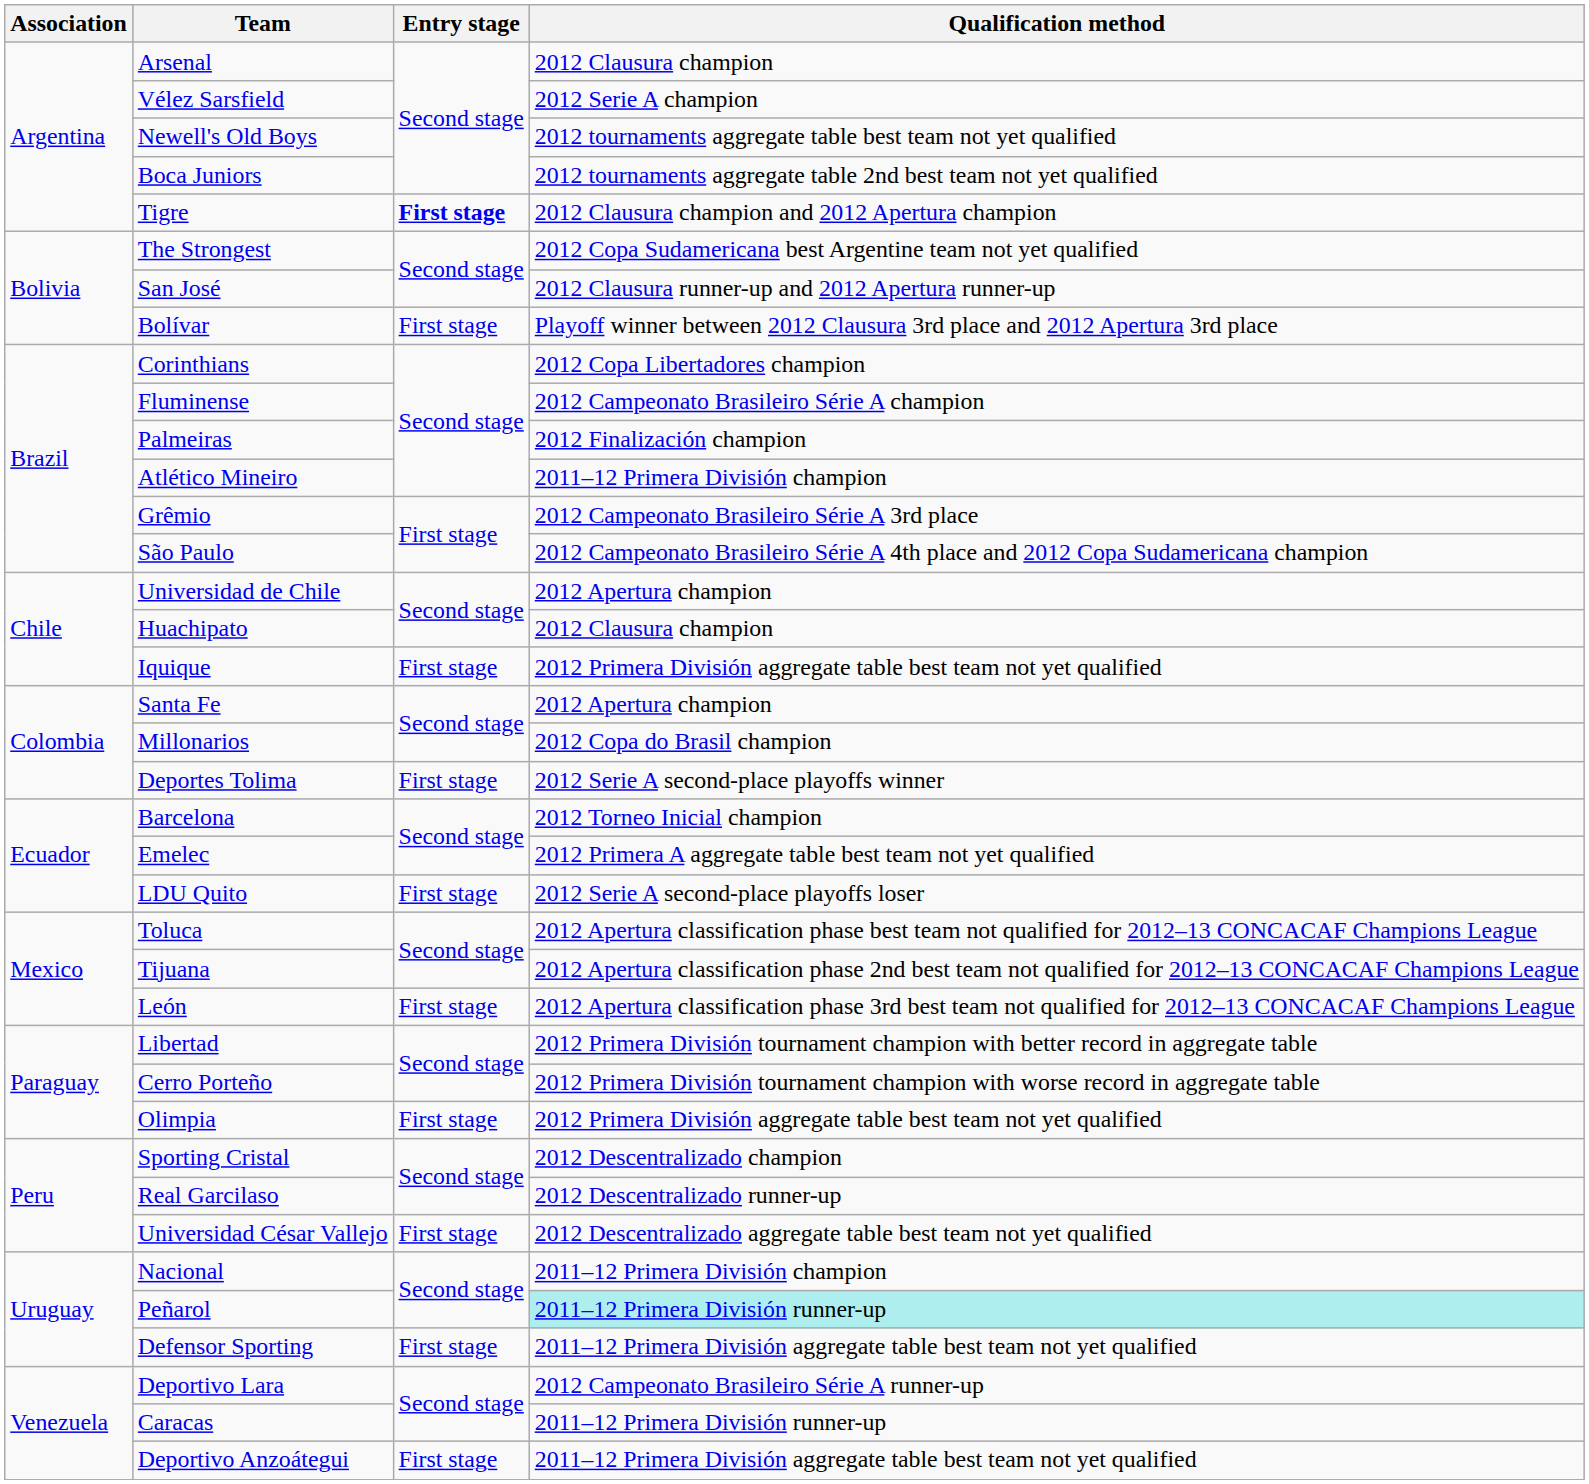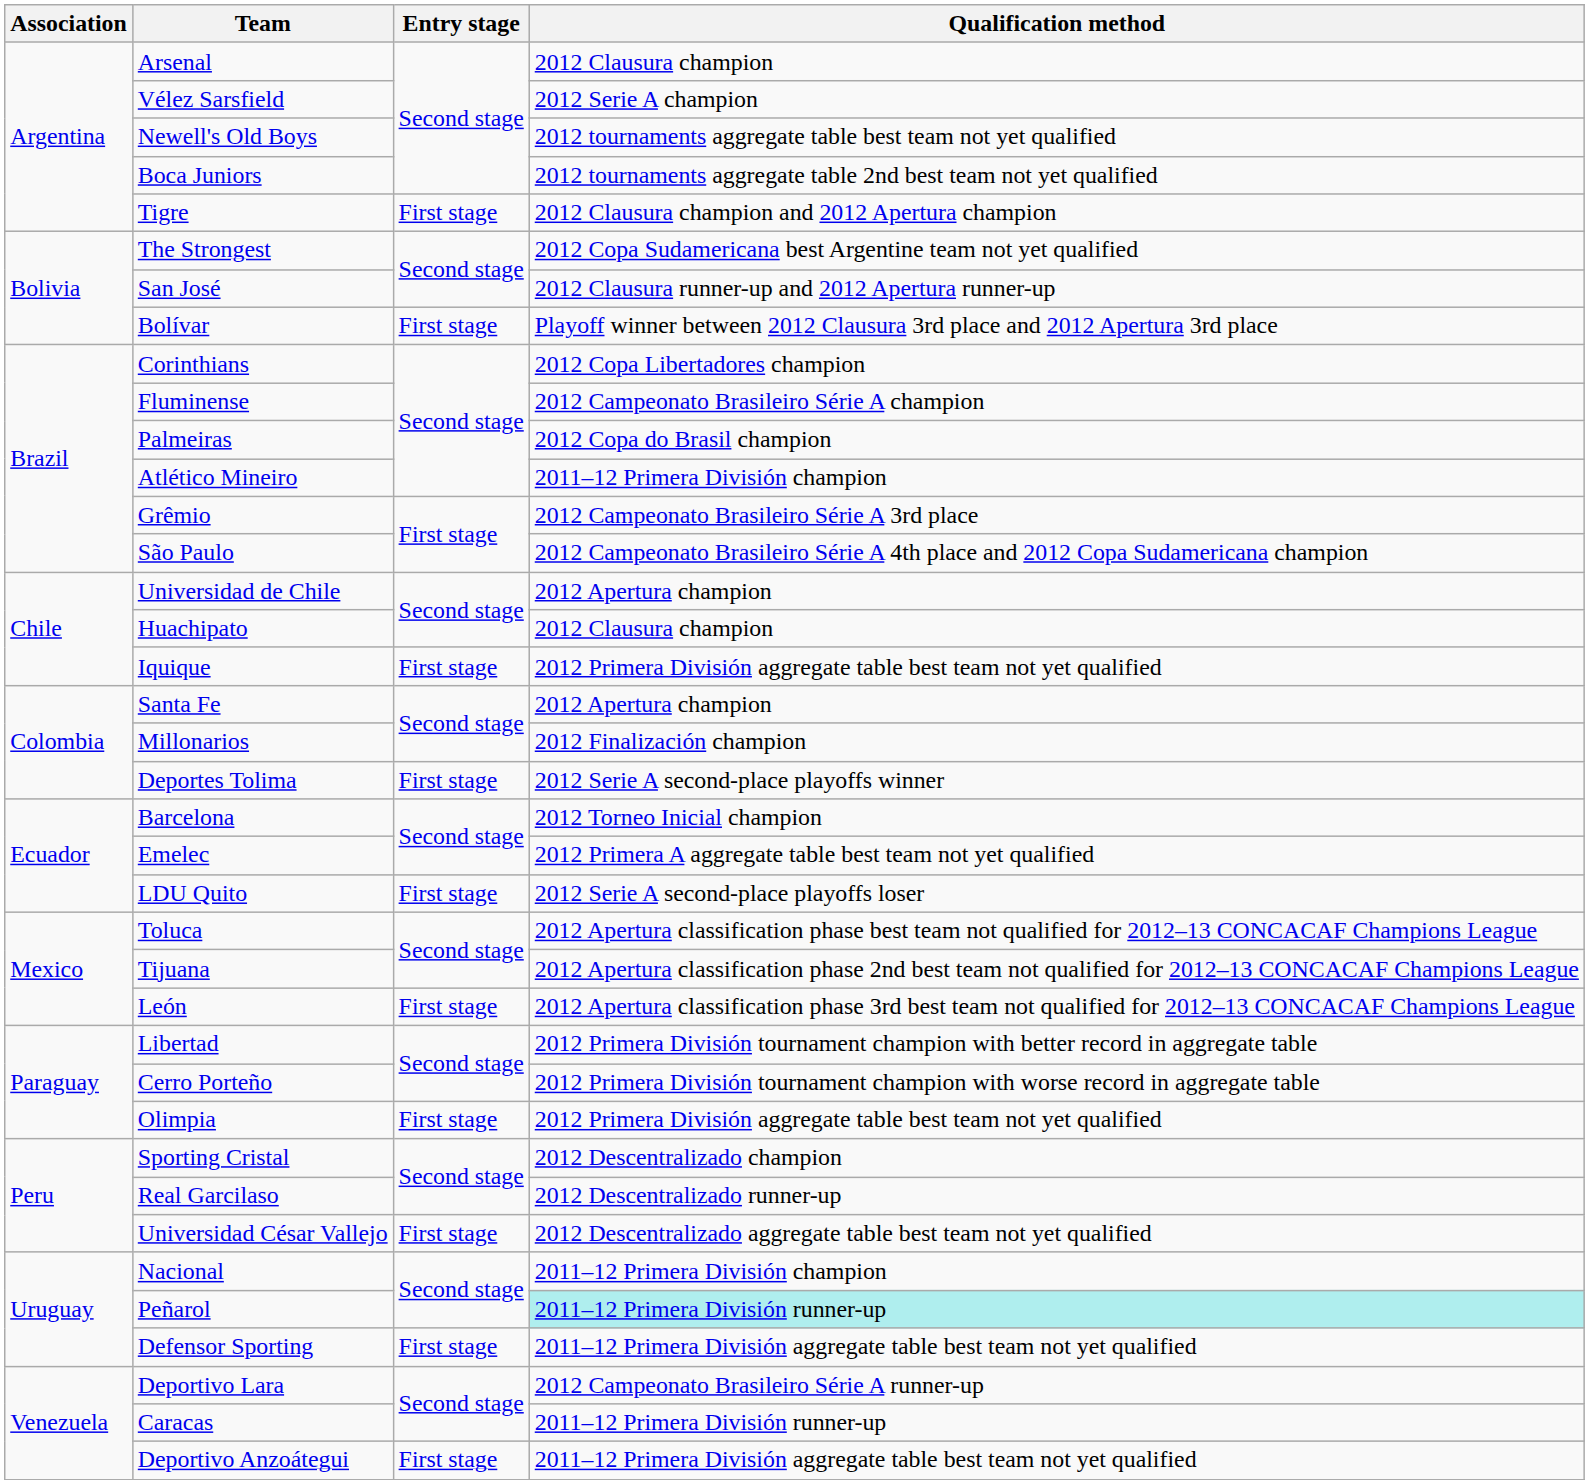 <table class="wikitable">
 <tr>
 <th>Association</th>
 <th>Team </th>
 <th>Entry stage</th>
 <th>Qualification method</th>
 </tr>
 <tr>
 <td rowspan=5> <a href='#'>Argentina</a><br></td>
 <td><a href='#'>Arsenal</a> </td>
 <td rowspan=4><a href='#'>Second stage</a></td>
 <td><a href='#'>2012 Clausura</a> champion</td>
 </tr>
 <tr>
 <td><a href='#'>Vélez Sarsfield</a> </td>
 <td><a href='#'>2012 Serie A</a> champion</td>
 </tr>
 <tr>
 <td><a href='#'>Newell's Old Boys</a> </td>
 <td><a href='#'>2012 tournaments</a> aggregate table best team not yet qualified</td>
 </tr>
 <tr>
 <td><a href='#'>Boca Juniors</a> </td>
 <td><a href='#'>2012 tournaments</a> aggregate table 2nd best team not yet qualified</td>
 </tr>
 <tr>
 <td><a href='#'>Tigre</a> </td>
-<td><strong><a href='#'>First stage</a></strong></td>
+<td><a href='#'>First stage</a></td>
 <td><a href='#'>2012 Clausura</a> champion and <a href='#'>2012 Apertura</a> champion</td>
 </tr>
 <tr>
 <td rowspan=3> <a href='#'>Bolivia</a><br></td>
 <td><a href='#'>The Strongest</a> </td>
 <td rowspan=2><a href='#'>Second stage</a></td>
 <td><a href='#'>2012 Copa Sudamericana</a> best Argentine team not yet qualified</td>
 </tr>
 <tr>
 <td><a href='#'>San José</a> </td>
 <td><a href='#'>2012 Clausura</a> runner-up and <a href='#'>2012 Apertura</a> runner-up</td>
 </tr>
 <tr>
 <td><a href='#'>Bolívar</a> </td>
 <td><a href='#'>First stage</a></td>
 <td><a href='#'>Playoff</a> winner between <a href='#'>2012 Clausura</a> 3rd place and <a href='#'>2012 Apertura</a> 3rd place</td>
 </tr>
 <tr>
 <td rowspan=6> <a href='#'>Brazil</a><br></td>
 <td><a href='#'>Corinthians</a> </td>
 <td rowspan=4><a href='#'>Second stage</a></td>
 <td><a href='#'>2012 Copa Libertadores</a> champion</td>
 </tr>
 <tr>
 <td><a href='#'>Fluminense</a> </td>
 <td><a href='#'>2012 Campeonato Brasileiro Série A</a> champion</td>
 </tr>
 <tr>
 <td><a href='#'>Palmeiras</a> </td>
-<td><a href='#'>2012 Finalización</a> champion</td>
+<td><a href='#'>2012 Copa do Brasil</a> champion</td>
 </tr>
 <tr>
 <td><a href='#'>Atlético Mineiro</a> </td>
 <td><a href='#'>2011–12 Primera División</a> champion</td>
 </tr>
 <tr>
 <td><a href='#'>Grêmio</a> </td>
 <td rowspan=2><a href='#'>First stage</a></td>
 <td><a href='#'>2012 Campeonato Brasileiro Série A</a> 3rd place</td>
 </tr>
 <tr>
 <td><a href='#'>São Paulo</a> </td>
 <td><a href='#'>2012 Campeonato Brasileiro Série A</a> 4th place and <a href='#'>2012 Copa Sudamericana</a> champion</td>
 </tr>
 <tr>
 <td rowspan=3> <a href='#'>Chile</a><br></td>
 <td><a href='#'>Universidad de Chile</a> </td>
 <td rowspan=2><a href='#'>Second stage</a></td>
 <td><a href='#'>2012 Apertura</a> champion</td>
 </tr>
 <tr>
 <td><a href='#'>Huachipato</a> </td>
 <td><a href='#'>2012 Clausura</a> champion</td>
 </tr>
 <tr>
 <td><a href='#'>Iquique</a> </td>
 <td><a href='#'>First stage</a></td>
 <td><a href='#'>2012 Primera División</a> aggregate table best team not yet qualified</td>
 </tr>
 <tr>
 <td rowspan=3> <a href='#'>Colombia</a><br></td>
 <td><a href='#'>Santa Fe</a> </td>
 <td rowspan=2><a href='#'>Second stage</a></td>
 <td><a href='#'>2012 Apertura</a> champion</td>
 </tr>
 <tr>
 <td><a href='#'>Millonarios</a> </td>
-<td><a href='#'>2012 Copa do Brasil</a> champion</td>
+<td><a href='#'>2012 Finalización</a> champion</td>
 </tr>
 <tr>
 <td><a href='#'>Deportes Tolima</a> </td>
 <td><a href='#'>First stage</a></td>
 <td><a href='#'>2012 Serie A</a> second-place playoffs winner</td>
 </tr>
 <tr>
 <td rowspan=3> <a href='#'>Ecuador</a><br></td>
 <td><a href='#'>Barcelona</a> </td>
 <td rowspan=2><a href='#'>Second stage</a></td>
 <td><a href='#'>2012 Torneo Inicial</a> champion</td>
 </tr>
 <tr>
 <td><a href='#'>Emelec</a> </td>
 <td><a href='#'>2012 Primera A</a> aggregate table best team not yet qualified</td>
 </tr>
 <tr>
 <td><a href='#'>LDU Quito</a> </td>
 <td><a href='#'>First stage</a></td>
 <td><a href='#'>2012 Serie A</a> second-place playoffs loser</td>
 </tr>
 <tr>
 <td rowspan=3> <a href='#'>Mexico</a><br></td>
 <td><a href='#'>Toluca</a> </td>
 <td rowspan=2><a href='#'>Second stage</a></td>
 <td><a href='#'>2012 Apertura</a> classification phase best team not qualified for <a href='#'>2012–13 CONCACAF Champions League</a></td>
 </tr>
 <tr>
 <td><a href='#'>Tijuana</a> </td>
 <td><a href='#'>2012 Apertura</a> classification phase 2nd best team not qualified for <a href='#'>2012–13 CONCACAF Champions League</a></td>
 </tr>
 <tr>
 <td><a href='#'>León</a> </td>
 <td><a href='#'>First stage</a></td>
 <td><a href='#'>2012 Apertura</a> classification phase 3rd best team not qualified for <a href='#'>2012–13 CONCACAF Champions League</a></td>
 </tr>
 <tr>
 <td rowspan=3> <a href='#'>Paraguay</a><br></td>
 <td><a href='#'>Libertad</a> </td>
 <td rowspan=2><a href='#'>Second stage</a></td>
 <td><a href='#'>2012 Primera División</a> tournament champion with better record in aggregate table</td>
 </tr>
 <tr>
 <td><a href='#'>Cerro Porteño</a> </td>
 <td><a href='#'>2012 Primera División</a> tournament champion with worse record in aggregate table</td>
 </tr>
 <tr>
 <td><a href='#'>Olimpia</a> </td>
 <td><a href='#'>First stage</a></td>
 <td><a href='#'>2012 Primera División</a> aggregate table best team not yet qualified</td>
 </tr>
 <tr>
 <td rowspan=3> <a href='#'>Peru</a><br></td>
 <td><a href='#'>Sporting Cristal</a> </td>
 <td rowspan=2><a href='#'>Second stage</a></td>
 <td><a href='#'>2012 Descentralizado</a> champion</td>
 </tr>
 <tr>
 <td><a href='#'>Real Garcilaso</a> </td>
 <td><a href='#'>2012 Descentralizado</a> runner-up</td>
 </tr>
 <tr>
 <td><a href='#'>Universidad César Vallejo</a> </td>
 <td><a href='#'>First stage</a></td>
 <td><a href='#'>2012 Descentralizado</a> aggregate table best team not yet qualified</td>
 </tr>
 <tr>
 <td rowspan=3> <a href='#'>Uruguay</a><br></td>
 <td><a href='#'>Nacional</a> </td>
 <td rowspan=2><a href='#'>Second stage</a></td>
 <td><a href='#'>2011–12 Primera División</a> champion</td>
 </tr>
 <tr>
 <td><a href='#'>Peñarol</a> </td>
 <td style="background: paleturquoise;"><a href='#'>2011–12 Primera División</a> runner-up</td>
 </tr>
 <tr>
 <td><a href='#'>Defensor Sporting</a> </td>
 <td><a href='#'>First stage</a></td>
 <td><a href='#'>2011–12 Primera División</a> aggregate table best team not yet qualified</td>
 </tr>
 <tr>
 <td rowspan=3> <a href='#'>Venezuela</a><br></td>
 <td><a href='#'>Deportivo Lara</a> </td>
 <td rowspan=2><a href='#'>Second stage</a></td>
 <td><a href='#'>2012 Campeonato Brasileiro Série A</a> runner-up</td>
 </tr>
 <tr>
 <td><a href='#'>Caracas</a> </td>
 <td><a href='#'>2011–12 Primera División</a> runner-up</td>
 </tr>
 <tr>
 <td><a href='#'>Deportivo Anzoátegui</a> </td>
 <td><a href='#'>First stage</a></td>
 <td><a href='#'>2011–12 Primera División</a> aggregate table best team not yet qualified</td>
 </tr>
 <tr>
 </tr>
 </table>
